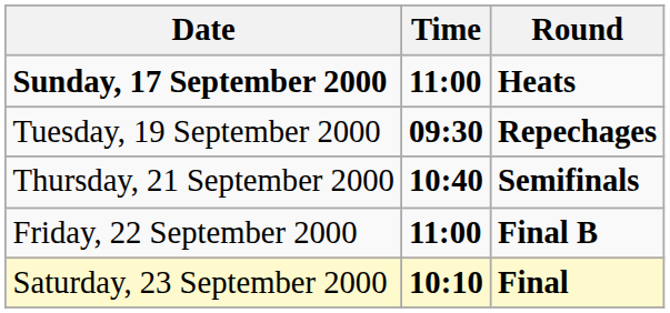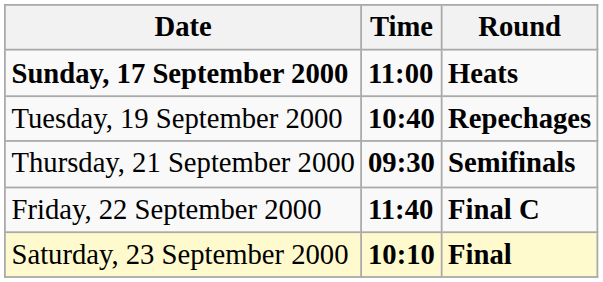 <table class="wikitable">
 <tr>
 <th>Date</th>
 <th>Time</th>
 <th>Round</th>
 </tr>
 <tr>
 <td><strong>Sunday, 17 September 2000</strong></td>
 <td><strong>11:00</strong></td>
 <td><strong>Heats</strong></td>
 </tr>
 <tr>
 <td>Tuesday, 19 September 2000</td>
-<td><strong>09:30</strong></td>
+<td><strong>10:40</strong></td>
 <td><strong>Repechages</strong></td>
 </tr>
 <tr>
 <td>Thursday, 21 September 2000</td>
-<td><strong>10:40</strong></td>
+<td><strong>09:30</strong></td>
 <td><strong>Semifinals</strong></td>
 </tr>
 <tr>
 <td>Friday, 22 September 2000</td>
-<td><strong>11:00</strong></td>
-<td><strong>Final B</strong></td>
+<td><strong>11:40</strong></td>
+<td><strong>Final C</strong></td>
 </tr>
 <tr>
 <td style=background:lemonchiffon>Saturday, 23 September 2000</td>
 <td style=background:lemonchiffon><strong>10:10</strong></td>
 <td style=background:lemonchiffon><strong>Final</strong></td>
 </tr>
 </table>
